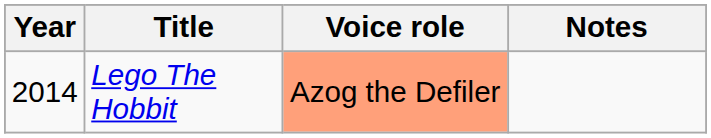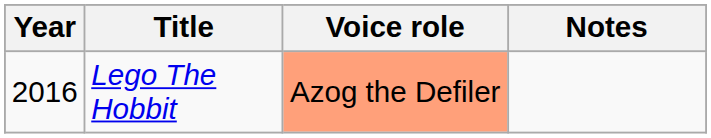 <table class="wikitable sortable">
 <tr>
 <th>Year</th>
 <th width=100>Title</th>
 <th>Voice role</th>
 <th width=100 class="unsortable">Notes</th>
 </tr>
 <tr>
-<td>2014</td>
+<td>2016</td>
 <td><em><a href='#'>Lego The Hobbit</a></em></td>
 <td style="background: lightsalmon;">Azog the Defiler</td>
 <td></td>
 </tr>
 </table>
